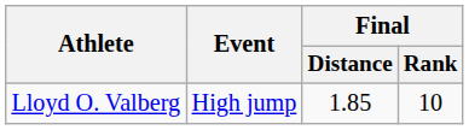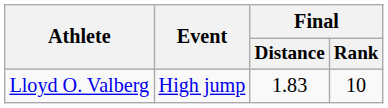 <table class="wikitable" style="font-size:90%">
 <tr>
 <th rowspan="2">Athlete</th>
 <th rowspan="2">Event</th>
 <th colspan="2">Final</th>
 </tr>
 <tr style="font-size:95%">
 <th>Distance</th>
 <th>Rank</th>
 </tr>
 <tr align=center>
 <td align=left><a href='#'>Lloyd O. Valberg</a></td>
 <td align=left><a href='#'>High jump</a></td>
-<td>1.85</td>
+<td>1.83</td>
 <td>10</td>
 </tr>
 </table>
